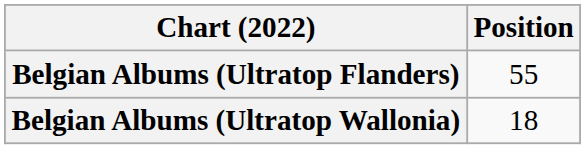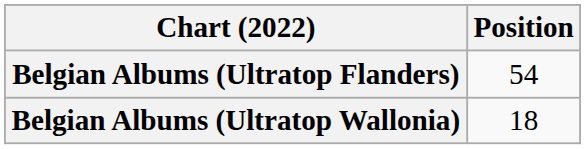 <table class="wikitable sortable plainrowheaders" style="text-align:center">
 <tr>
 <th scope="col">Chart (2022)</th>
 <th scope="col">Position</th>
 </tr>
 <tr>
 <th scope="row">Belgian Albums (Ultratop Flanders)</th>
-<td>55</td>
+<td>54</td>
 </tr>
 <tr>
 <th scope="row">Belgian Albums (Ultratop Wallonia)</th>
 <td>18</td>
 </tr>
 </table>
